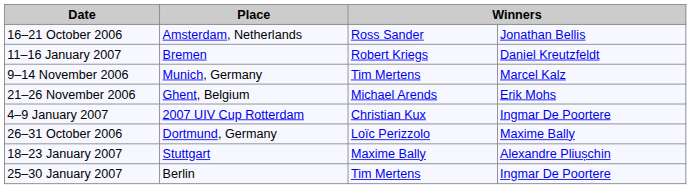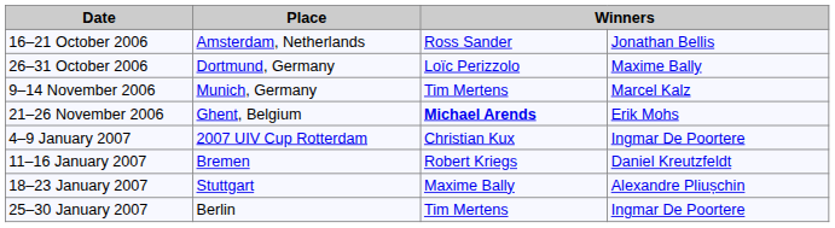 <table bgcolor="#f7f8ff" cellpadding="3" cellspacing="0" border="1" style="font-size: 95%; border: gray solid 1px; border-collapse: collapse;">
 <tr bgcolor="#CCCCCC">
 <td align="center" width="180"><strong>Date</strong></td>
 <td align="center" width="220"><strong>Place</strong></td>
 <td align="center" width="400" colspan=2><strong>Winners</strong></td>
 </tr>
 <tr align="left" valign=top>
 <td>16–21 October 2006</td>
 <td> <a href='#'>Amsterdam</a>, Netherlands</td>
 <td> <a href='#'>Ross Sander</a></td>
 <td> <a href='#'>Jonathan Bellis</a></td>
 </tr>
 <tr align="left" valign=top>
-<td>11–16 January 2007</td>
-<td> <a href='#'>Bremen</a></td>
-<td> <a href='#'>Robert Kriegs</a></td>
-<td> <a href='#'>Daniel Kreutzfeldt</a></td>
+<td>26–31 October 2006</td>
+<td> <a href='#'>Dortmund</a>, Germany</td>
+<td> <a href='#'>Loïc Perizzolo</a></td>
+<td> <a href='#'>Maxime Bally</a></td>
 </tr>
 <tr align="left" valign=top>
 <td>9–14 November 2006</td>
 <td> <a href='#'>Munich</a>, Germany</td>
 <td> <a href='#'>Tim Mertens</a></td>
 <td> <a href='#'>Marcel Kalz</a></td>
 </tr>
 <tr align="left" valign=top>
 <td>21–26 November 2006</td>
 <td> <a href='#'>Ghent</a>, Belgium</td>
-<td> <a href='#'>Michael Arends</a></td>
+<td><strong> <a href='#'>Michael Arends</a></strong></td>
 <td> <a href='#'>Erik Mohs</a></td>
 </tr>
 <tr align="left" valign=top>
 <td>4–9 January 2007</td>
 <td> <a href='#'>2007 UIV Cup Rotterdam</a></td>
 <td> <a href='#'>Christian Kux</a></td>
 <td> <a href='#'>Ingmar De Poortere</a></td>
 </tr>
 <tr align="left" valign=top>
-<td>26–31 October 2006</td>
-<td> <a href='#'>Dortmund</a>, Germany</td>
-<td> <a href='#'>Loïc Perizzolo</a></td>
-<td> <a href='#'>Maxime Bally</a></td>
+<td>11–16 January 2007</td>
+<td> <a href='#'>Bremen</a></td>
+<td> <a href='#'>Robert Kriegs</a></td>
+<td> <a href='#'>Daniel Kreutzfeldt</a></td>
 </tr>
 <tr align="left" valign=top>
 <td>18–23 January 2007</td>
 <td> <a href='#'>Stuttgart</a></td>
 <td> <a href='#'>Maxime Bally</a></td>
 <td> <a href='#'>Alexandre Pliușchin</a></td>
 </tr>
 <tr align="left" valign=top>
 <td>25–30 January 2007</td>
 <td> Berlin</td>
 <td> <a href='#'>Tim Mertens</a></td>
 <td> <a href='#'>Ingmar De Poortere</a></td>
 </tr>
 </table>
